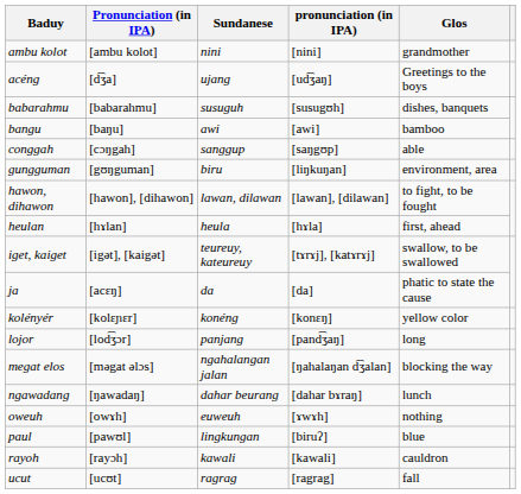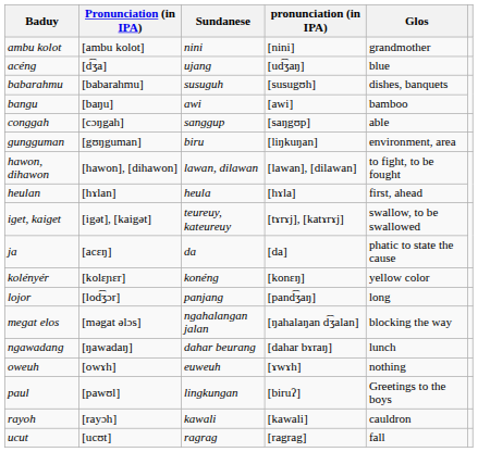 <table class="wikitable" style="margin:1em auto;">
 <tr>
 <th>Baduy</th>
 <th><a href='#'>Pronunciation</a> (in <a href='#'>IPA</a>)</th>
 <th>Sundanese</th>
 <th>pronunciation (in IPA)</th>
 <th>Glos</th>
 <th></th>
 </tr>
 <tr>
 <td><em>ambu kolot</em></td>
 <td>[ambu kolot]</td>
 <td><em>nini</em></td>
 <td>[nini]</td>
 <td>grandmother</td>
 <td><strong></strong></td>
 </tr>
 <tr>
 <td><em>acéng</em></td>
 <td>[d͡ʒa]</td>
 <td><em>ujang</em></td>
 <td>[ud͡ʒaŋ]</td>
-<td>Greetings to the boys</td>
+<td>blue</td>
 <td></td>
 </tr>
 <tr>
 <td><em>babarahmu</em></td>
 <td>[babarahmu]</td>
 <td><em>susuguh</em></td>
 <td>[susugʊh]</td>
 <td>dishes, banquets</td>
 <td rowspan="2"><strong></strong></td>
 </tr>
 <tr>
 <td><em>bangu</em></td>
 <td>[baŋu]</td>
 <td><em>awi</em></td>
 <td>[awi]</td>
 <td>bamboo</td>
 </tr>
 <tr>
 <td><em>conggah</em></td>
 <td>[cɔŋgah]</td>
 <td><em>sanggup</em></td>
 <td>[saŋgʊp]</td>
 <td>able</td>
 <td><strong></strong></td>
 </tr>
 <tr>
 <td><em>gungguman</em></td>
 <td>[gʊŋguman]</td>
 <td><em>biru</em></td>
 <td>[liŋkuŋan]</td>
 <td>environment, area</td>
 <td><strong></strong></td>
 </tr>
 <tr>
 <td><em>hawon, dihawon</em></td>
 <td>[hawon], [dihawon]</td>
 <td><em>lawan, dilawan</em></td>
 <td>[lawan], [dilawan]</td>
 <td>to fight, to be fought</td>
 <td rowspan="2"><strong></strong></td>
 </tr>
 <tr>
 <td><em>heulan</em></td>
 <td>[hɤlan]</td>
 <td><em>heula</em></td>
 <td>[hɤla]</td>
 <td>first, ahead</td>
 </tr>
 <tr>
 <td><em>iget, kaiget</em></td>
 <td>[igət], [kaigət]</td>
 <td><em>teureuy, kateureuy</em></td>
 <td>[tɤrɤj], [katɤrɤj]</td>
 <td>swallow, to be swallowed</td>
 <td rowspan="2"><strong></strong></td>
 </tr>
 <tr>
 <td><em>ja</em></td>
 <td>[acɛŋ]</td>
 <td><em>da</em></td>
 <td>[da]</td>
 <td>phatic to state the cause</td>
 </tr>
 <tr>
 <td><em>kolényér</em></td>
 <td>[kolɛɲɛr]</td>
 <td><em>konéng</em></td>
 <td>[konɛŋ]</td>
 <td>yellow color</td>
 <td><strong></strong></td>
 </tr>
 <tr>
 <td><em>lojor</em></td>
 <td>[lod͡ʒɔr]</td>
 <td><em>panjang</em></td>
 <td>[pand͡ʒaŋ]</td>
 <td>long</td>
 <td><strong></strong></td>
 </tr>
 <tr>
 <td><em>megat elos</em></td>
 <td>[məgat əlɔs]</td>
 <td><em>ngahalangan jalan</em></td>
 <td>[ŋahalaŋan d͡ʒalan]</td>
 <td>blocking the way</td>
 <td><strong></strong></td>
 </tr>
 <tr>
 <td><em>ngawadang</em></td>
 <td>[ŋawadaŋ]</td>
 <td><em>dahar beurang</em></td>
 <td>[dahar bɤraŋ]</td>
 <td>lunch</td>
 <td><strong></strong></td>
 </tr>
 <tr>
 <td><em>oweuh</em></td>
 <td>[owɤh]</td>
 <td><em>euweuh</em></td>
 <td>[ɤwɤh]</td>
 <td>nothing</td>
 <td><strong></strong></td>
 </tr>
 <tr>
 <td><em>paul</em></td>
 <td>[pawʊl]</td>
 <td><em>lingkungan</em></td>
 <td>[biruʔ]</td>
-<td>blue</td>
+<td>Greetings to the boys</td>
 <td><strong></strong></td>
 </tr>
 <tr>
 <td><em>rayoh</em></td>
 <td>[rayɔh]</td>
 <td><em>kawali</em></td>
 <td>[kawali]</td>
 <td>cauldron</td>
 <td><strong></strong></td>
 </tr>
 <tr>
 <td><em>ucut</em></td>
 <td>[ucʊt]</td>
 <td><em>ragrag</em></td>
 <td>[ragrag]</td>
 <td>fall</td>
 <td><strong></strong></td>
 </tr>
 </table>
